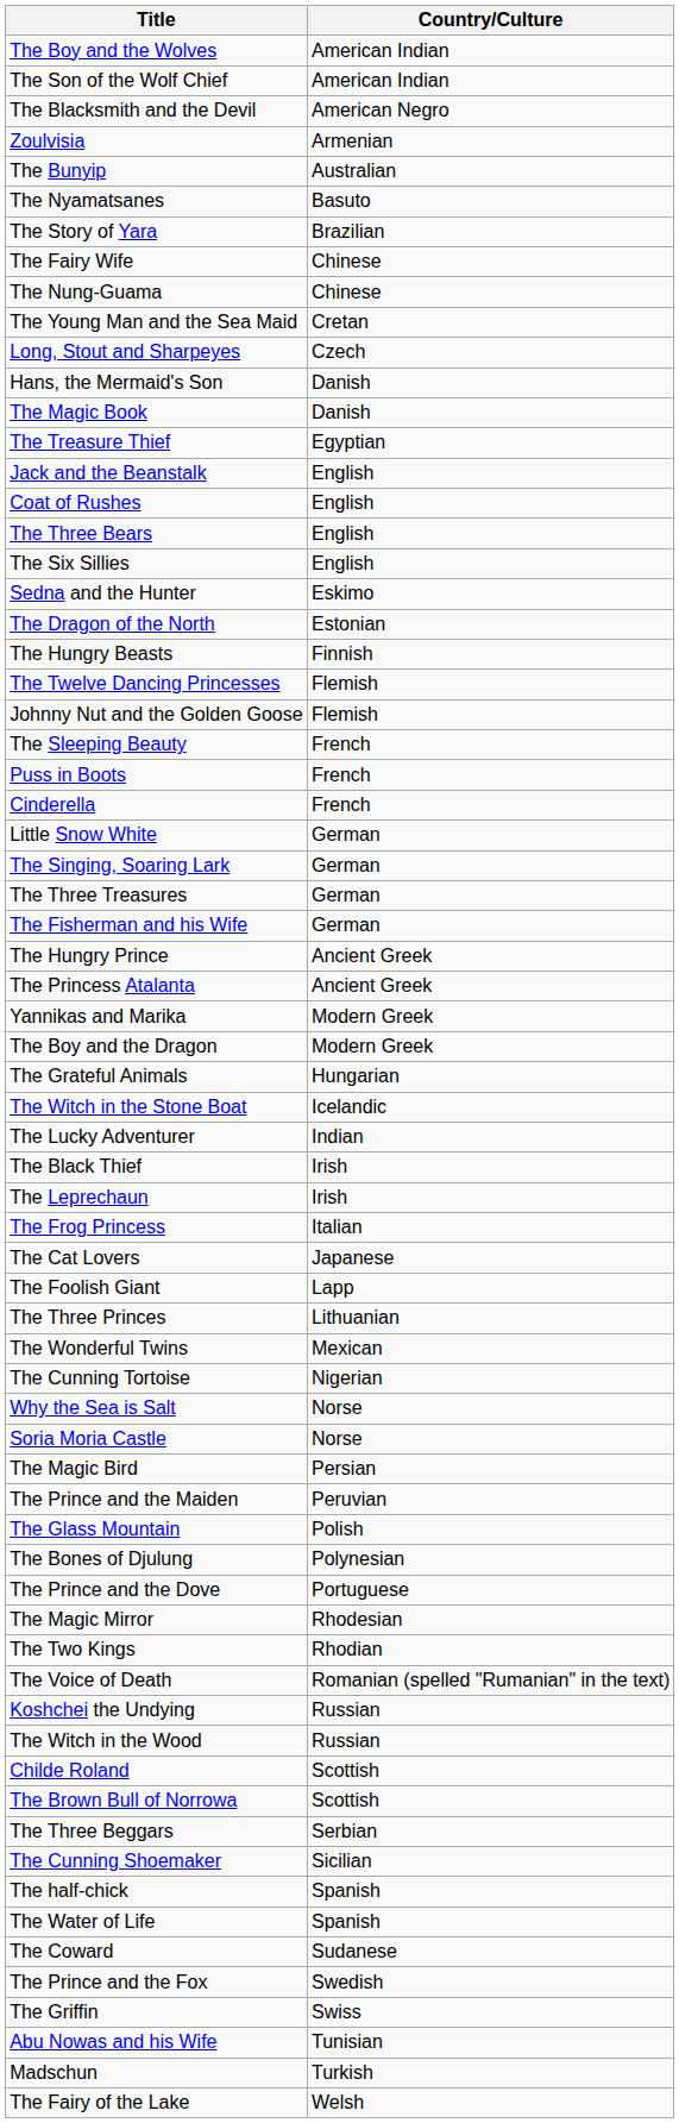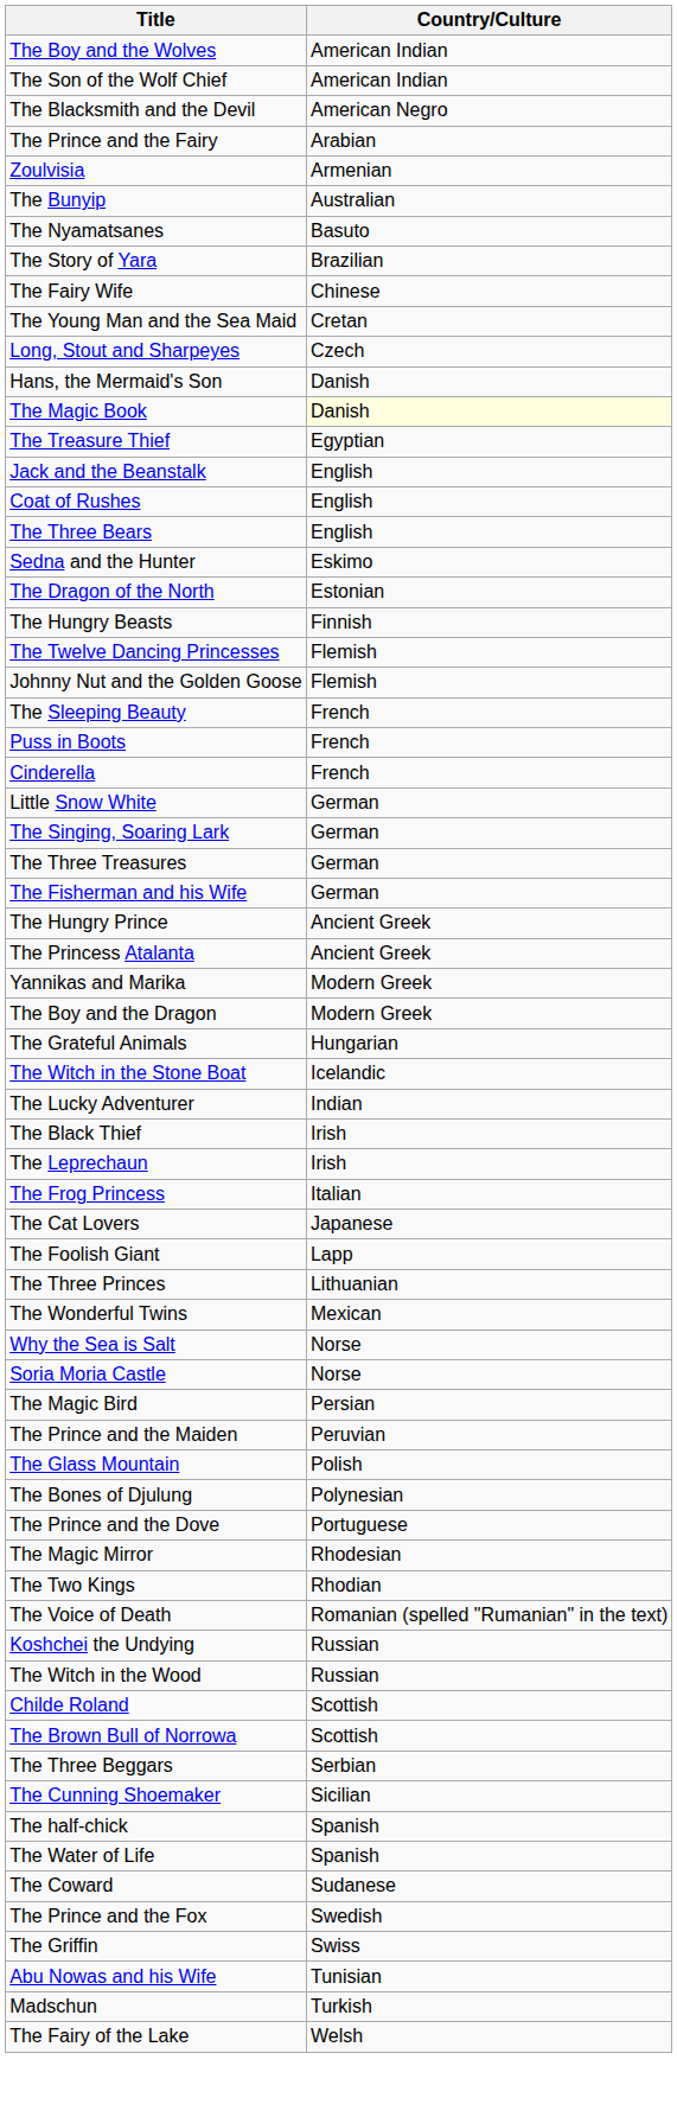 <table class="wikitable sortable">
 <tr>
 <th>Title</th>
 <th>Country/Culture</th>
 </tr>
 <tr>
 <td><a href='#'>The Boy and the Wolves</a></td>
 <td>American Indian</td>
 </tr>
 <tr>
 <td>The Son of the Wolf Chief</td>
 <td>American Indian</td>
 </tr>
 <tr>
 <td>The Blacksmith and the Devil</td>
 <td>American Negro</td>
+</tr>
+<tr>
+<td>The Prince and the Fairy</td>
+<td>Arabian</td>
 </tr>
 <tr>
 <td><a href='#'>Zoulvisia</a></td>
 <td>Armenian</td>
 </tr>
 <tr>
 <td>The <a href='#'>Bunyip</a></td>
 <td>Australian</td>
 </tr>
 <tr>
 <td>The Nyamatsanes</td>
 <td>Basuto</td>
 </tr>
 <tr>
 <td>The Story of <a href='#'>Yara</a></td>
 <td>Brazilian</td>
 </tr>
 <tr>
 <td>The Fairy Wife</td>
 <td>Chinese</td>
 </tr>
 <tr>
-<td>The Nung-Guama</td>
-<td>Chinese</td>
-</tr>
-<tr>
 <td>The Young Man and the Sea Maid</td>
 <td>Cretan</td>
 </tr>
 <tr>
 <td><a href='#'>Long, Stout and Sharpeyes</a></td>
 <td>Czech</td>
 </tr>
 <tr>
 <td>Hans, the Mermaid's Son</td>
 <td>Danish</td>
 </tr>
 <tr>
 <td><a href='#'>The Magic Book</a></td>
-<td>Danish</td>
+<td style="background: lightyellow;">Danish</td>
 </tr>
 <tr>
 <td><a href='#'>The Treasure Thief</a></td>
 <td>Egyptian</td>
 </tr>
 <tr>
 <td><a href='#'>Jack and the Beanstalk</a></td>
 <td>English</td>
 </tr>
 <tr>
 <td><a href='#'>Coat of Rushes</a></td>
 <td>English</td>
 </tr>
 <tr>
 <td><a href='#'>The Three Bears</a></td>
-<td>English</td>
-</tr>
-<tr>
-<td>The Six Sillies</td>
 <td>English</td>
 </tr>
 <tr>
 <td><a href='#'>Sedna</a> and the Hunter</td>
 <td>Eskimo</td>
 </tr>
 <tr>
 <td><a href='#'>The Dragon of the North</a></td>
 <td>Estonian</td>
 </tr>
 <tr>
 <td>The Hungry Beasts</td>
 <td>Finnish</td>
 </tr>
 <tr>
 <td><a href='#'>The Twelve Dancing Princesses</a></td>
 <td>Flemish</td>
 </tr>
 <tr>
 <td>Johnny Nut and the Golden Goose</td>
 <td>Flemish</td>
 </tr>
 <tr>
 <td>The <a href='#'>Sleeping Beauty</a></td>
 <td>French</td>
 </tr>
 <tr>
 <td><a href='#'>Puss in Boots</a></td>
 <td>French</td>
 </tr>
 <tr>
 <td><a href='#'>Cinderella</a></td>
 <td>French</td>
 </tr>
 <tr>
 <td>Little <a href='#'>Snow White</a></td>
 <td>German</td>
 </tr>
 <tr>
 <td><a href='#'>The Singing, Soaring Lark</a></td>
 <td>German</td>
 </tr>
 <tr>
 <td>The Three Treasures</td>
 <td>German</td>
 </tr>
 <tr>
 <td><a href='#'>The Fisherman and his Wife</a></td>
 <td>German</td>
 </tr>
 <tr>
 <td>The Hungry Prince</td>
 <td>Ancient Greek</td>
 </tr>
 <tr>
 <td>The Princess <a href='#'>Atalanta</a></td>
 <td>Ancient Greek</td>
 </tr>
 <tr>
 <td>Yannikas and Marika</td>
 <td>Modern Greek</td>
 </tr>
 <tr>
 <td>The Boy and the Dragon</td>
 <td>Modern Greek</td>
 </tr>
 <tr>
 <td>The Grateful Animals</td>
 <td>Hungarian</td>
 </tr>
 <tr>
 <td><a href='#'>The Witch in the Stone Boat</a></td>
 <td>Icelandic</td>
 </tr>
 <tr>
 <td>The Lucky Adventurer</td>
 <td>Indian</td>
 </tr>
 <tr>
 <td>The Black Thief</td>
 <td>Irish</td>
 </tr>
 <tr>
 <td>The <a href='#'>Leprechaun</a></td>
 <td>Irish</td>
 </tr>
 <tr>
 <td><a href='#'>The Frog Princess</a></td>
 <td>Italian</td>
 </tr>
 <tr>
 <td>The Cat Lovers</td>
 <td>Japanese</td>
 </tr>
 <tr>
 <td>The Foolish Giant</td>
 <td>Lapp</td>
 </tr>
 <tr>
 <td>The Three Princes</td>
 <td>Lithuanian</td>
 </tr>
 <tr>
 <td>The Wonderful Twins</td>
 <td>Mexican</td>
 </tr>
 <tr>
-<td>The Cunning Tortoise</td>
-<td>Nigerian</td>
-</tr>
-<tr>
 <td><a href='#'>Why the Sea is Salt</a></td>
 <td>Norse</td>
 </tr>
 <tr>
 <td><a href='#'>Soria Moria Castle</a></td>
 <td>Norse</td>
 </tr>
 <tr>
 <td>The Magic Bird</td>
 <td>Persian</td>
 </tr>
 <tr>
 <td>The Prince and the Maiden</td>
 <td>Peruvian</td>
 </tr>
 <tr>
 <td><a href='#'>The Glass Mountain</a></td>
 <td>Polish</td>
 </tr>
 <tr>
 <td>The Bones of Djulung</td>
 <td>Polynesian</td>
 </tr>
 <tr>
 <td>The Prince and the Dove</td>
 <td>Portuguese</td>
 </tr>
 <tr>
 <td>The Magic Mirror</td>
 <td>Rhodesian</td>
 </tr>
 <tr>
 <td>The Two Kings</td>
 <td>Rhodian</td>
 </tr>
 <tr>
 <td>The Voice of Death</td>
 <td>Romanian (spelled "Rumanian" in the text)</td>
 </tr>
 <tr>
 <td><a href='#'>Koshchei</a> the Undying</td>
 <td>Russian</td>
 </tr>
 <tr>
 <td>The Witch in the Wood</td>
 <td>Russian</td>
 </tr>
 <tr>
 <td><a href='#'>Childe Roland</a></td>
 <td>Scottish</td>
 </tr>
 <tr>
 <td><a href='#'>The Brown Bull of Norrowa</a></td>
 <td>Scottish</td>
 </tr>
 <tr>
 <td>The Three Beggars</td>
 <td>Serbian</td>
 </tr>
 <tr>
 <td><a href='#'>The Cunning Shoemaker</a></td>
 <td>Sicilian</td>
 </tr>
 <tr>
 <td>The half-chick</td>
 <td>Spanish</td>
 </tr>
 <tr>
 <td>The Water of Life</td>
 <td>Spanish</td>
 </tr>
 <tr>
 <td>The Coward</td>
 <td>Sudanese</td>
 </tr>
 <tr>
 <td>The Prince and the Fox</td>
 <td>Swedish</td>
 </tr>
 <tr>
 <td>The Griffin</td>
 <td>Swiss</td>
 </tr>
 <tr>
 <td><a href='#'>Abu Nowas and his Wife</a></td>
 <td>Tunisian</td>
 </tr>
 <tr>
 <td>Madschun</td>
 <td>Turkish</td>
 </tr>
 <tr>
 <td>The Fairy of the Lake</td>
 <td>Welsh</td>
 </tr>
 </table>
